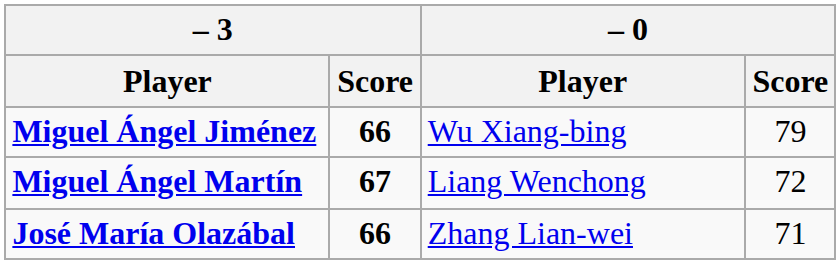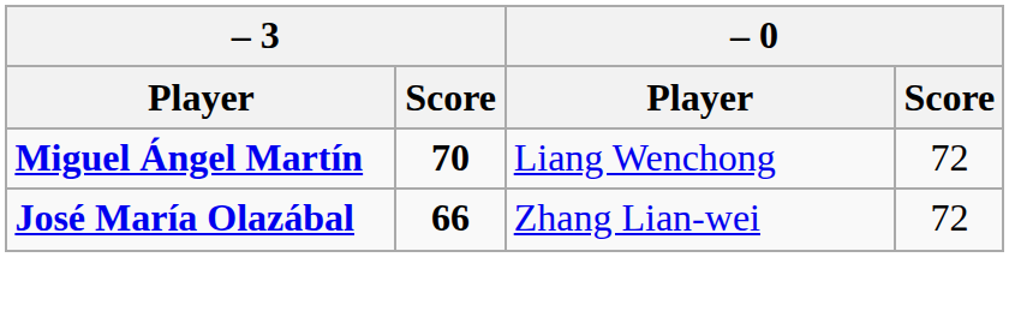 <table class=wikitable>
 <tr>
 <th colspan=2> – 3</th>
 <th colspan=2> – 0</th>
 </tr>
 <tr>
 <th width=155>Player</th>
 <th>Score</th>
 <th width=155>Player</th>
 <th>Score</th>
 </tr>
 <tr>
-<td><strong><a href='#'>Miguel Ángel Jiménez</a></strong></td>
-<td align=center><strong>66</strong></td>
-<td><a href='#'>Wu Xiang-bing</a></td>
-<td align=center>79</td>
-</tr>
-<tr>
 <td><strong><a href='#'>Miguel Ángel Martín</a></strong></td>
-<td align=center><strong>67</strong></td>
+<td align=center><strong>70</strong></td>
 <td><a href='#'>Liang Wenchong</a></td>
 <td align=center>72</td>
 </tr>
 <tr>
 <td><strong><a href='#'>José María Olazábal</a></strong></td>
 <td align=center><strong>66</strong></td>
 <td><a href='#'>Zhang Lian-wei</a></td>
-<td align=center>71</td>
+<td align=center>72</td>
 </tr>
 </table>
